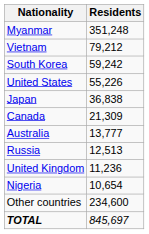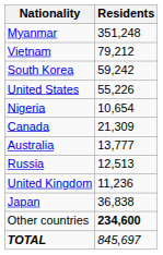 <table class="wikitable">
 <tr>
 <th>Nationality</th>
 <th>Residents</th>
 </tr>
 <tr>
 <td><a href='#'>Myanmar</a></td>
 <td>351,248</td>
 </tr>
 <tr>
 <td><a href='#'>Vietnam</a></td>
 <td>79,212</td>
 </tr>
 <tr>
 <td><a href='#'>South Korea</a></td>
 <td>59,242</td>
 </tr>
 <tr>
 <td><a href='#'>United States</a></td>
 <td>55,226</td>
 </tr>
 <tr>
-<td><a href='#'>Japan</a></td>
-<td>36,838</td>
+<td><a href='#'>Nigeria</a></td>
+<td>10,654</td>
 </tr>
 <tr>
 <td><a href='#'>Canada</a></td>
 <td>21,309</td>
 </tr>
 <tr>
 <td><a href='#'>Australia</a></td>
 <td>13,777</td>
 </tr>
 <tr>
 <td><a href='#'>Russia</a></td>
 <td>12,513</td>
 </tr>
 <tr>
 <td><a href='#'>United Kingdom</a></td>
 <td>11,236</td>
 </tr>
 <tr>
-<td><a href='#'>Nigeria</a></td>
-<td>10,654</td>
+<td><a href='#'>Japan</a></td>
+<td>36,838</td>
 </tr>
 <tr>
 <td>Other countries</td>
-<td>234,600</td>
+<td><strong>234,600</strong></td>
 </tr>
 <tr>
 <td><strong><em>TOTAL</em></strong></td>
 <td><em>845,697</em></td>
 </tr>
 </table>
